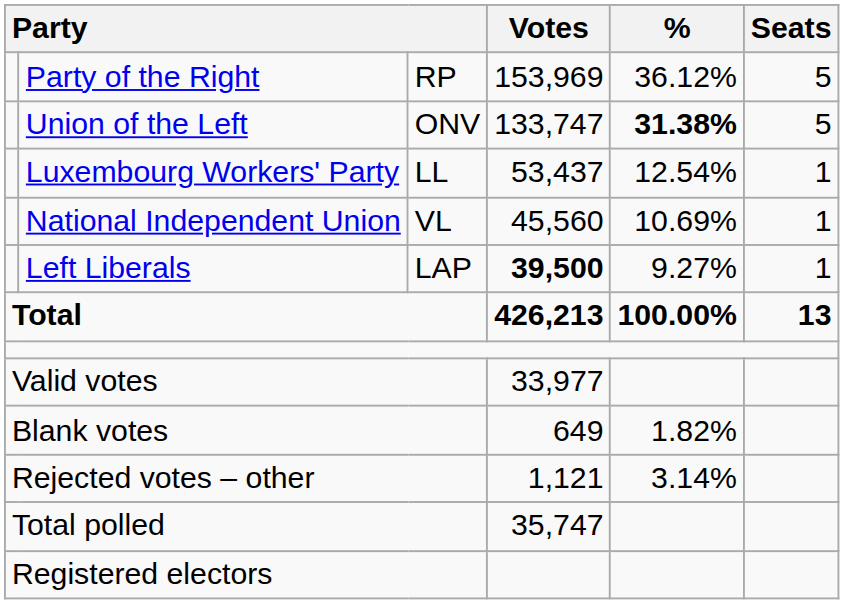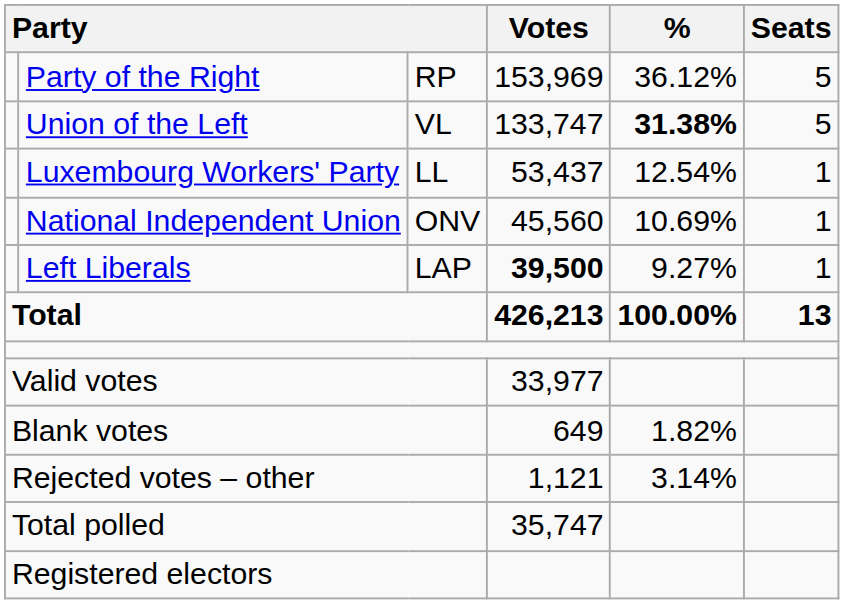 <table class="wikitable" border="1" style="text-align:right;">
 <tr>
 <th style="text-align:left;" valign=bottom colspan=3>Party</th>
 <th align=center valign=bottom width="50">Votes</th>
 <th align=center valign=bottom width="50">%</th>
 <th align=center>Seats</th>
 </tr>
 <tr>
 <td></td>
 <td align=left><a href='#'>Party of the Right</a></td>
 <td align=left>RP</td>
 <td>153,969</td>
 <td>36.12%</td>
 <td>5</td>
 </tr>
 <tr>
 <td></td>
 <td align=left><a href='#'>Union of the Left</a></td>
-<td align=left>ONV</td>
+<td align=left>VL</td>
 <td>133,747</td>
 <td><strong>31.38%</strong></td>
 <td>5</td>
 </tr>
 <tr>
 <td></td>
 <td align=left><a href='#'>Luxembourg Workers' Party</a></td>
 <td align=left>LL</td>
 <td>53,437</td>
 <td>12.54%</td>
 <td>1</td>
 </tr>
 <tr>
 <td></td>
 <td align=left><a href='#'>National Independent Union</a></td>
-<td align=left>VL</td>
+<td align=left>ONV</td>
 <td>45,560</td>
 <td>10.69%</td>
 <td>1</td>
 </tr>
 <tr>
 <td></td>
 <td align=left><a href='#'>Left Liberals</a></td>
 <td align=left>LAP</td>
 <td><strong>39,500</strong></td>
 <td>9.27%</td>
 <td>1</td>
 </tr>
 <tr style="font-weight:bold">
 <td align=left colspan=3>Total</td>
 <td>426,213</td>
 <td>100.00%</td>
 <td>13</td>
 </tr>
 <tr>
 <td colspan=6 height="2"></td>
 </tr>
 <tr>
 <td align=left colspan=3>Valid votes</td>
 <td>33,977</td>
 <td></td>
 <td></td>
 </tr>
 <tr>
 <td align=left colspan=3>Blank votes</td>
 <td>649</td>
 <td>1.82%</td>
 <td></td>
 </tr>
 <tr>
 <td align=left colspan=3>Rejected votes – other</td>
 <td>1,121</td>
 <td>3.14%</td>
 <td></td>
 </tr>
 <tr>
 <td align=left colspan=3>Total polled</td>
 <td>35,747</td>
 <td></td>
 <td></td>
 </tr>
 <tr>
 <td align=left colspan=3>Registered electors</td>
 <td></td>
 <td></td>
 <td></td>
 </tr>
 </table>
